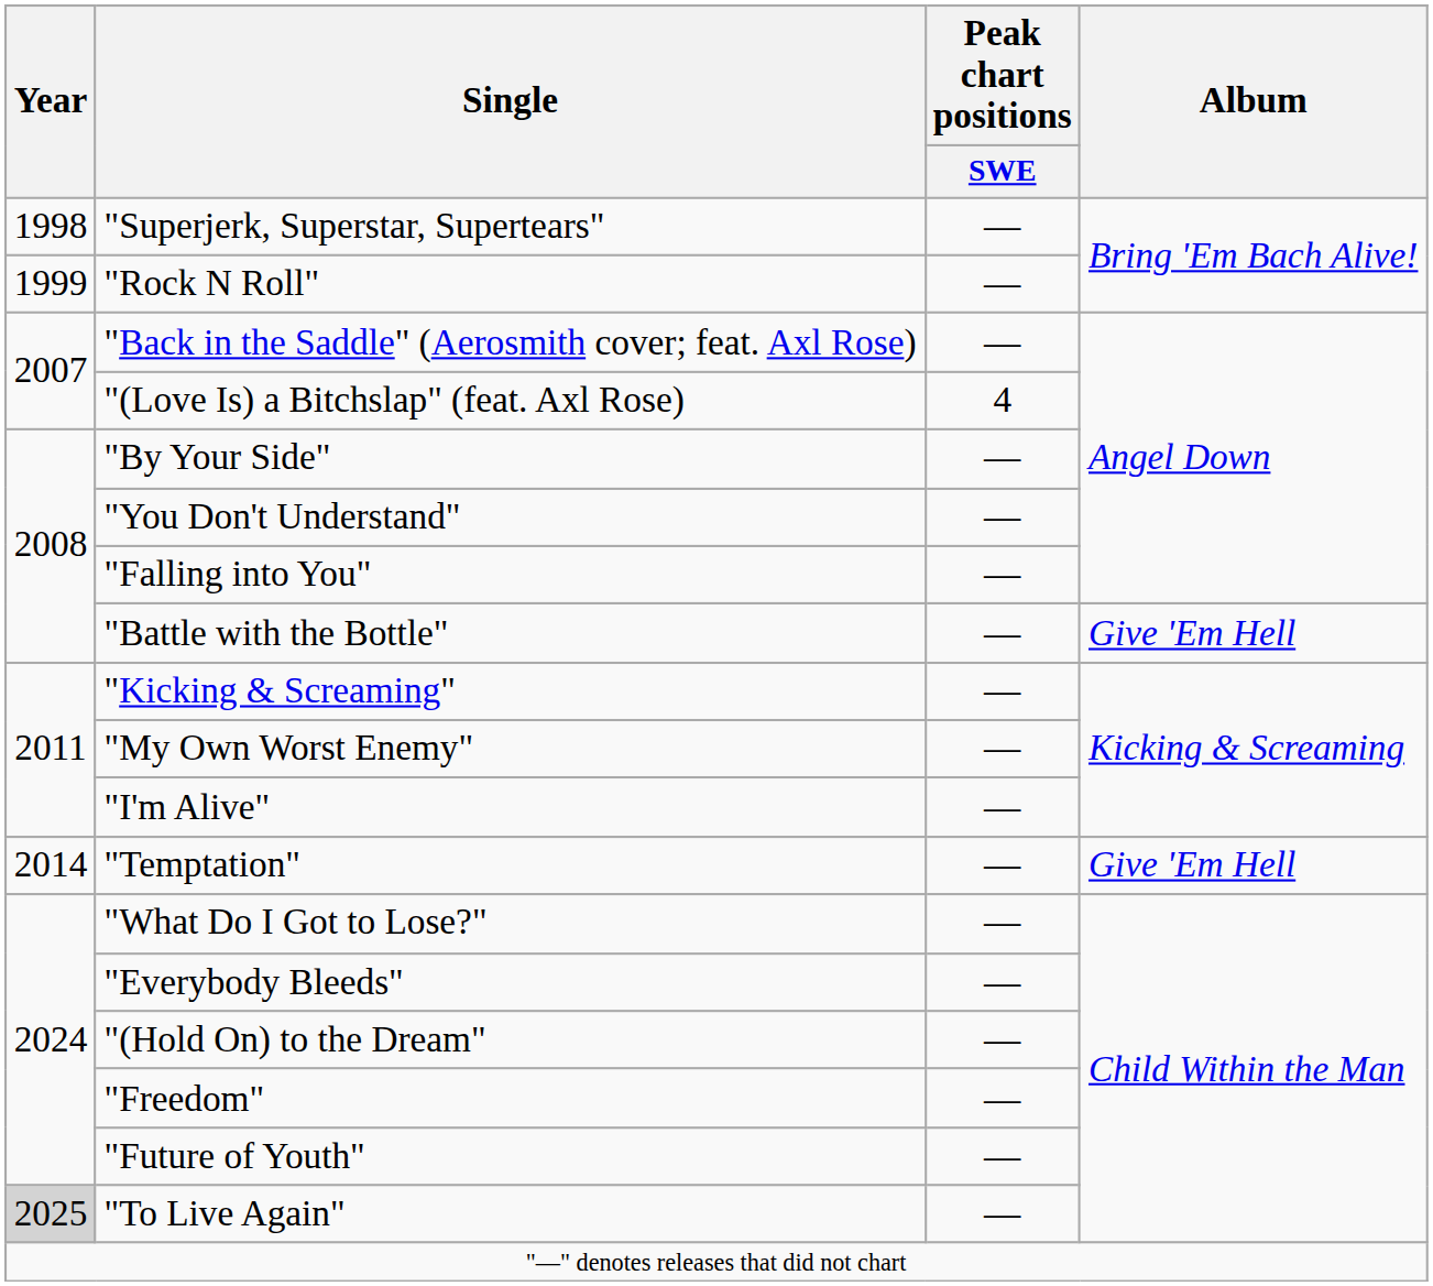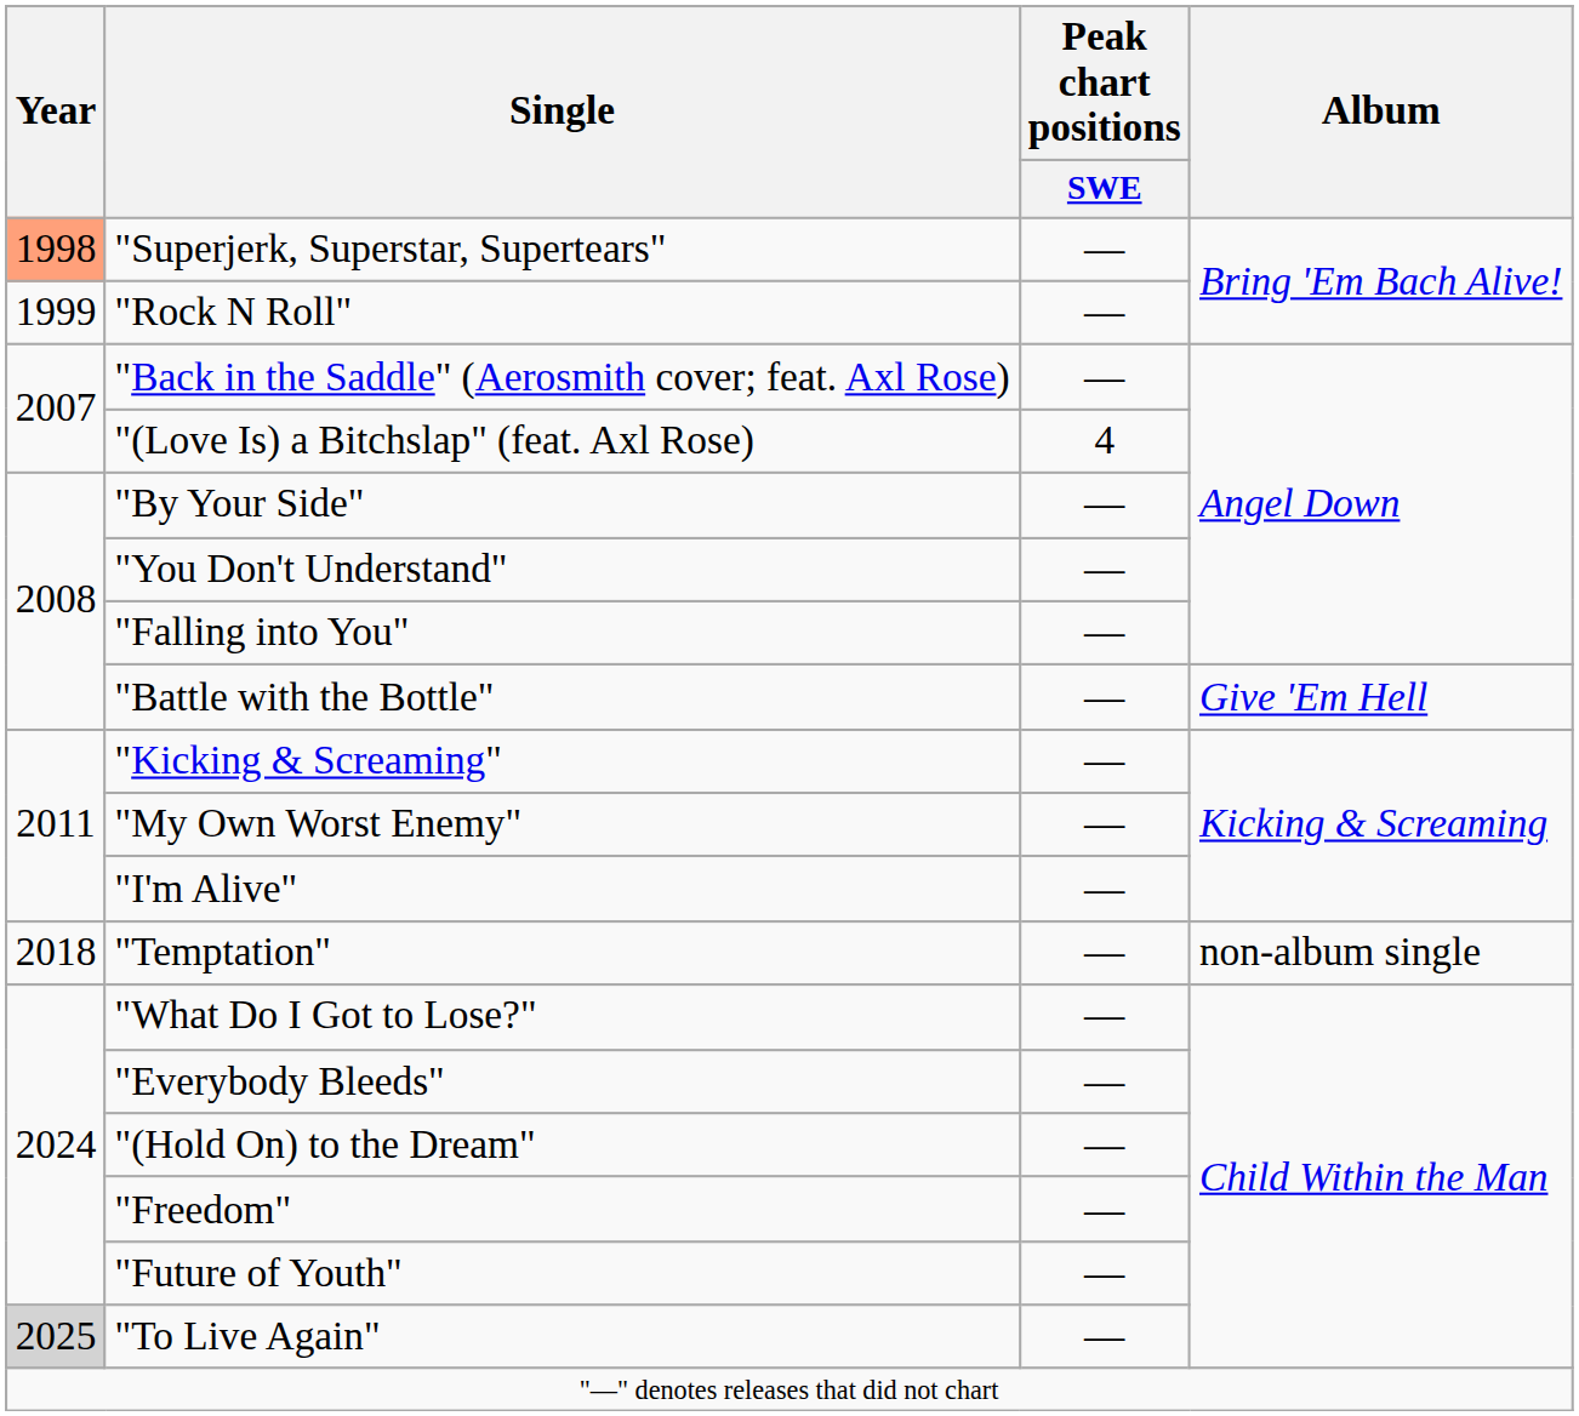 <table class="wikitable" style="text-align:center;">
 <tr>
 <th rowspan="2">Year</th>
 <th rowspan="2">Single</th>
 <th>Peak chart positions</th>
 <th rowspan="2">Album</th>
 </tr>
 <tr style="font-size:smaller;">
 <th style="width:30px;"><a href='#'>SWE</a><br></th>
 </tr>
 <tr>
-<td>1998</td>
+<td style="background: lightsalmon;">1998</td>
 <td style="text-align:left;">"Superjerk, Superstar, Supertears"</td>
 <td>—</td>
 <td style="text-align:left;" rowspan="2"><em><a href='#'>Bring 'Em Bach Alive!</a></em></td>
 </tr>
 <tr>
 <td>1999</td>
 <td style="text-align:left;">"Rock N Roll"</td>
 <td>—</td>
 </tr>
 <tr>
 <td rowspan="2">2007</td>
 <td style="text-align:left;">"<a href='#'>Back in the Saddle</a>" (<a href='#'>Aerosmith</a> cover; feat. <a href='#'>Axl Rose</a>)</td>
 <td>—</td>
 <td style="text-align:left;" rowspan="5"><em><a href='#'>Angel Down</a></em></td>
 </tr>
 <tr>
 <td style="text-align:left;">"(Love Is) a Bitchslap" (feat. Axl Rose)</td>
 <td>4</td>
 </tr>
 <tr>
 <td rowspan="4">2008</td>
 <td style="text-align:left;">"By Your Side"</td>
 <td>—</td>
 </tr>
 <tr>
 <td style="text-align:left;">"You Don't Understand"</td>
 <td>—</td>
 </tr>
 <tr>
 <td style="text-align:left;">"Falling into You"</td>
 <td>—</td>
 </tr>
 <tr>
 <td style="text-align:left;">"Battle with the Bottle"</td>
 <td>—</td>
 <td style="text-align:left;"><em><a href='#'>Give 'Em Hell</a></em></td>
 </tr>
 <tr>
 <td rowspan="3">2011</td>
 <td style="text-align:left;">"<a href='#'>Kicking & Screaming</a>"</td>
 <td>—</td>
 <td style="text-align:left;" rowspan="3"><em><a href='#'>Kicking & Screaming</a></em></td>
 </tr>
 <tr>
 <td style="text-align:left;">"My Own Worst Enemy"</td>
 <td>—</td>
 </tr>
 <tr>
 <td style="text-align:left;">"I'm Alive"</td>
 <td>—</td>
 </tr>
 <tr>
-<td>2014</td>
+<td>2018</td>
 <td style="text-align:left;">"Temptation"</td>
 <td>—</td>
-<td style="text-align:left;"><em><a href='#'>Give 'Em Hell</a></em></td>
+<td style="text-align:left;">non-album single</td>
 </tr>
 <tr>
 <td rowspan="5">2024</td>
 <td style="text-align:left;">"What Do I Got to Lose?"</td>
 <td>—</td>
 <td style="text-align:left;" rowspan="6"><em><a href='#'>Child Within the Man</a></em></td>
 </tr>
 <tr>
 <td style="text-align:left;">"Everybody Bleeds"</td>
 <td>—</td>
 </tr>
 <tr>
 <td style="text-align:left;">"(Hold On) to the Dream"</td>
 <td>—</td>
 </tr>
 <tr>
 <td style="text-align:left;">"Freedom"</td>
 <td>—</td>
 </tr>
 <tr>
 <td style="text-align:left;">"Future of Youth"</td>
 <td>—</td>
 </tr>
 <tr>
 <td rowspan="1" style="background: lightgrey;">2025</td>
 <td style="text-align:left;">"To Live Again"</td>
 <td>—</td>
 </tr>
 <tr>
 <td colspan="20" style="font-size:8pt">"—" denotes releases that did not chart</td>
 </tr>
 </table>
